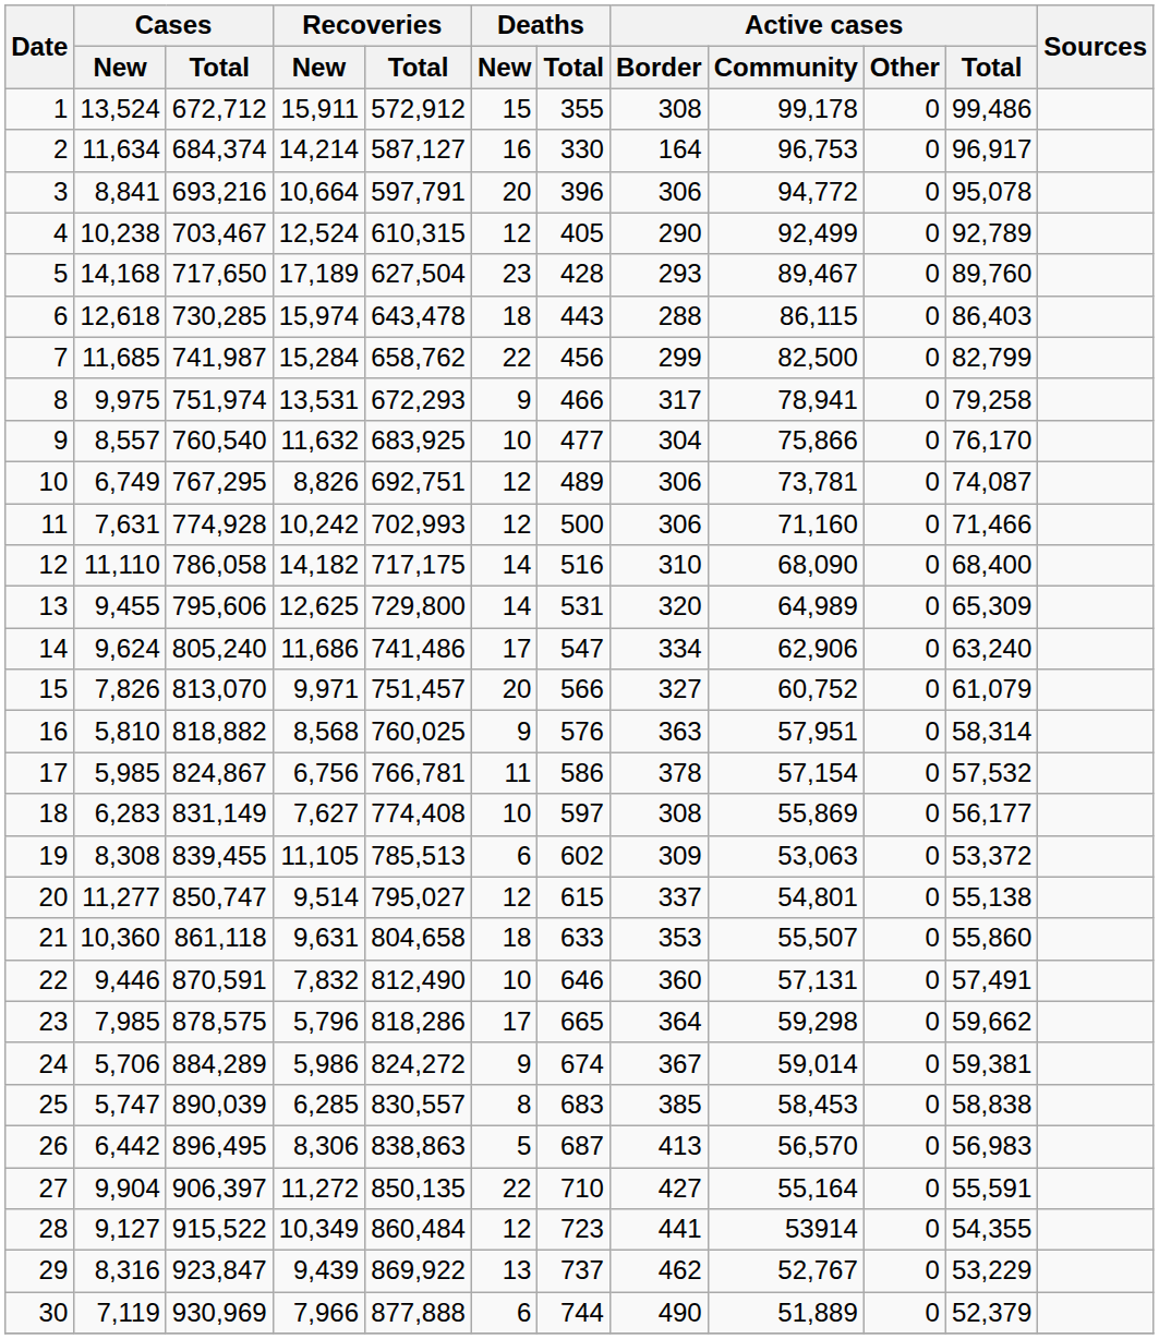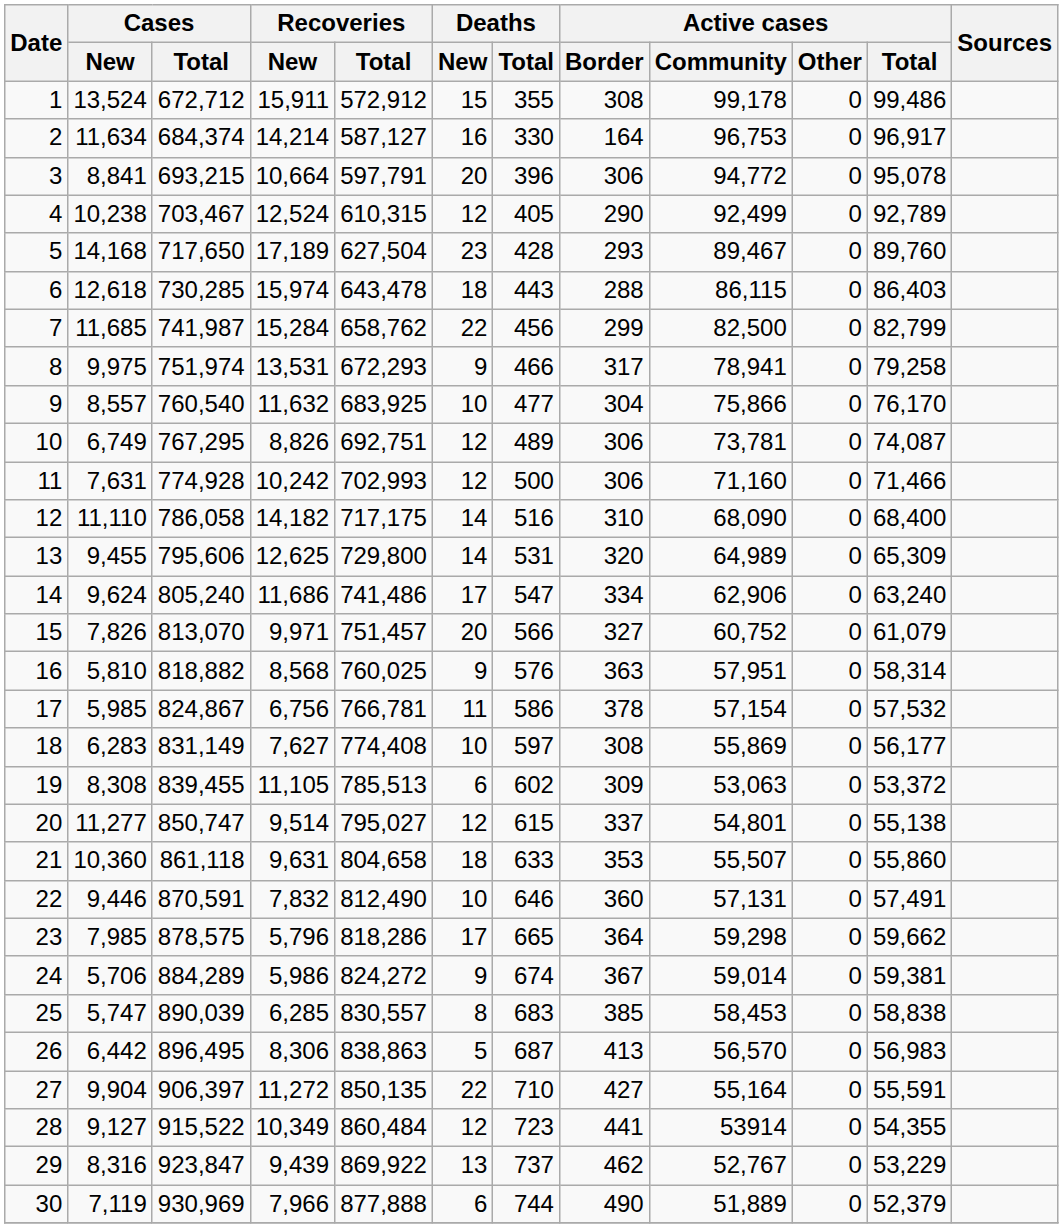 <table class="wikitable sortable mw-collapsible mw-collapsed sticky-header-multi sort-under" style="text-align:right;">
 <tr>
 <th rowspan=2>Date</th>
 <th colspan=2>Cases</th>
 <th colspan=2>Recoveries</th>
 <th colspan=2>Deaths</th>
 <th colspan=4>Active cases</th>
 <th rowspan=2 class="unsortable">Sources</th>
 </tr>
 <tr>
 <th>New</th>
 <th>Total</th>
 <th>New</th>
 <th>Total</th>
 <th>New</th>
 <th>Total</th>
 <th>Border</th>
 <th>Community</th>
 <th>Other</th>
 <th>Total</th>
 </tr>
 <tr>
 <td>1</td>
 <td>13,524</td>
 <td>672,712</td>
 <td>15,911</td>
 <td>572,912</td>
 <td>15</td>
 <td>355</td>
 <td>308</td>
 <td>99,178</td>
 <td>0</td>
 <td>99,486</td>
 <td></td>
 </tr>
 <tr>
 <td>2</td>
 <td>11,634</td>
 <td>684,374</td>
 <td>14,214</td>
 <td>587,127</td>
 <td>16</td>
 <td>330</td>
 <td>164</td>
 <td>96,753</td>
 <td>0</td>
 <td>96,917</td>
 <td></td>
 </tr>
 <tr>
 <td>3</td>
 <td>8,841</td>
-<td>693,216</td>
+<td>693,215</td>
 <td>10,664</td>
 <td>597,791</td>
 <td>20</td>
 <td>396</td>
 <td>306</td>
 <td>94,772</td>
 <td>0</td>
 <td>95,078</td>
 <td></td>
 </tr>
 <tr>
 <td>4</td>
 <td>10,238</td>
 <td>703,467</td>
 <td>12,524</td>
 <td>610,315</td>
 <td>12</td>
 <td>405</td>
 <td>290</td>
 <td>92,499</td>
 <td>0</td>
 <td>92,789</td>
 <td></td>
 </tr>
 <tr>
 <td>5</td>
 <td>14,168</td>
 <td>717,650</td>
 <td>17,189</td>
 <td>627,504</td>
 <td>23</td>
 <td>428</td>
 <td>293</td>
 <td>89,467</td>
 <td>0</td>
 <td>89,760</td>
 <td></td>
 </tr>
 <tr>
 <td>6</td>
 <td>12,618</td>
 <td>730,285</td>
 <td>15,974</td>
 <td>643,478</td>
 <td>18</td>
 <td>443</td>
 <td>288</td>
 <td>86,115</td>
 <td>0</td>
 <td>86,403</td>
 <td></td>
 </tr>
 <tr>
 <td>7</td>
 <td>11,685</td>
 <td>741,987</td>
 <td>15,284</td>
 <td>658,762</td>
 <td>22</td>
 <td>456</td>
 <td>299</td>
 <td>82,500</td>
 <td>0</td>
 <td>82,799</td>
 <td></td>
 </tr>
 <tr>
 <td>8</td>
 <td>9,975</td>
 <td>751,974</td>
 <td>13,531</td>
 <td>672,293</td>
 <td>9</td>
 <td>466</td>
 <td>317</td>
 <td>78,941</td>
 <td>0</td>
 <td>79,258</td>
 <td></td>
 </tr>
 <tr>
 <td>9</td>
 <td>8,557</td>
 <td>760,540</td>
 <td>11,632</td>
 <td>683,925</td>
 <td>10</td>
 <td>477</td>
 <td>304</td>
 <td>75,866</td>
 <td>0</td>
 <td>76,170</td>
 <td></td>
 </tr>
 <tr>
 <td>10</td>
 <td>6,749</td>
 <td>767,295</td>
 <td>8,826</td>
 <td>692,751</td>
 <td>12</td>
 <td>489</td>
 <td>306</td>
 <td>73,781</td>
 <td>0</td>
 <td>74,087</td>
 <td></td>
 </tr>
 <tr>
 <td>11</td>
 <td>7,631</td>
 <td>774,928</td>
 <td>10,242</td>
 <td>702,993</td>
 <td>12</td>
 <td>500</td>
 <td>306</td>
 <td>71,160</td>
 <td>0</td>
 <td>71,466</td>
 <td></td>
 </tr>
 <tr>
 <td>12</td>
 <td>11,110</td>
 <td>786,058</td>
 <td>14,182</td>
 <td>717,175</td>
 <td>14</td>
 <td>516</td>
 <td>310</td>
 <td>68,090</td>
 <td>0</td>
 <td>68,400</td>
 <td></td>
 </tr>
 <tr>
 <td>13</td>
 <td>9,455</td>
 <td>795,606</td>
 <td>12,625</td>
 <td>729,800</td>
 <td>14</td>
 <td>531</td>
 <td>320</td>
 <td>64,989</td>
 <td>0</td>
 <td>65,309</td>
 <td></td>
 </tr>
 <tr>
 <td>14</td>
 <td>9,624</td>
 <td>805,240</td>
 <td>11,686</td>
 <td>741,486</td>
 <td>17</td>
 <td>547</td>
 <td>334</td>
 <td>62,906</td>
 <td>0</td>
 <td>63,240</td>
 <td></td>
 </tr>
 <tr>
 <td>15</td>
 <td>7,826</td>
 <td>813,070</td>
 <td>9,971</td>
 <td>751,457</td>
 <td>20</td>
 <td>566</td>
 <td>327</td>
 <td>60,752</td>
 <td>0</td>
 <td>61,079</td>
 <td></td>
 </tr>
 <tr>
 <td>16</td>
 <td>5,810</td>
 <td>818,882</td>
 <td>8,568</td>
 <td>760,025</td>
 <td>9</td>
 <td>576</td>
 <td>363</td>
 <td>57,951</td>
 <td>0</td>
 <td>58,314</td>
 <td></td>
 </tr>
 <tr>
 <td>17</td>
 <td>5,985</td>
 <td>824,867</td>
 <td>6,756</td>
 <td>766,781</td>
 <td>11</td>
 <td>586</td>
 <td>378</td>
 <td>57,154</td>
 <td>0</td>
 <td>57,532</td>
 <td></td>
 </tr>
 <tr>
 <td>18</td>
 <td>6,283</td>
 <td>831,149</td>
 <td>7,627</td>
 <td>774,408</td>
 <td>10</td>
 <td>597</td>
 <td>308</td>
 <td>55,869</td>
 <td>0</td>
 <td>56,177</td>
 <td></td>
 </tr>
 <tr>
 <td>19</td>
 <td>8,308</td>
 <td>839,455</td>
 <td>11,105</td>
 <td>785,513</td>
 <td>6</td>
 <td>602</td>
 <td>309</td>
 <td>53,063</td>
 <td>0</td>
 <td>53,372</td>
 <td></td>
 </tr>
 <tr>
 <td>20</td>
 <td>11,277</td>
 <td>850,747</td>
 <td>9,514</td>
 <td>795,027</td>
 <td>12</td>
 <td>615</td>
 <td>337</td>
 <td>54,801</td>
 <td>0</td>
 <td>55,138</td>
 <td></td>
 </tr>
 <tr>
 <td>21</td>
 <td>10,360</td>
 <td>861,118</td>
 <td>9,631</td>
 <td>804,658</td>
 <td>18</td>
 <td>633</td>
 <td>353</td>
 <td>55,507</td>
 <td>0</td>
 <td>55,860</td>
 <td></td>
 </tr>
 <tr>
 <td>22</td>
 <td>9,446</td>
 <td>870,591</td>
 <td>7,832</td>
 <td>812,490</td>
 <td>10</td>
 <td>646</td>
 <td>360</td>
 <td>57,131</td>
 <td>0</td>
 <td>57,491</td>
 <td></td>
 </tr>
 <tr>
 <td>23</td>
 <td>7,985</td>
 <td>878,575</td>
 <td>5,796</td>
 <td>818,286</td>
 <td>17</td>
 <td>665</td>
 <td>364</td>
 <td>59,298</td>
 <td>0</td>
 <td>59,662</td>
 <td></td>
 </tr>
 <tr>
 <td>24</td>
 <td>5,706</td>
 <td>884,289</td>
 <td>5,986</td>
 <td>824,272</td>
 <td>9</td>
 <td>674</td>
 <td>367</td>
 <td>59,014</td>
 <td>0</td>
 <td>59,381</td>
 <td></td>
 </tr>
 <tr>
 <td>25</td>
 <td>5,747</td>
 <td>890,039</td>
 <td>6,285</td>
 <td>830,557</td>
 <td>8</td>
 <td>683</td>
 <td>385</td>
 <td>58,453</td>
 <td>0</td>
 <td>58,838</td>
 <td></td>
 </tr>
 <tr>
 <td>26</td>
 <td>6,442</td>
 <td>896,495</td>
 <td>8,306</td>
 <td>838,863</td>
 <td>5</td>
 <td>687</td>
 <td>413</td>
 <td>56,570</td>
 <td>0</td>
 <td>56,983</td>
 <td></td>
 </tr>
 <tr>
 <td>27</td>
 <td>9,904</td>
 <td>906,397</td>
 <td>11,272</td>
 <td>850,135</td>
 <td>22</td>
 <td>710</td>
 <td>427</td>
 <td>55,164</td>
 <td>0</td>
 <td>55,591</td>
 <td></td>
 </tr>
 <tr>
 <td>28</td>
 <td>9,127</td>
 <td>915,522</td>
 <td>10,349</td>
 <td>860,484</td>
 <td>12</td>
 <td>723</td>
 <td>441</td>
 <td>53914</td>
 <td>0</td>
 <td>54,355</td>
 <td></td>
 </tr>
 <tr>
 <td>29</td>
 <td>8,316</td>
 <td>923,847</td>
 <td>9,439</td>
 <td>869,922</td>
 <td>13</td>
 <td>737</td>
 <td>462</td>
 <td>52,767</td>
 <td>0</td>
 <td>53,229</td>
 <td></td>
 </tr>
 <tr>
 <td>30</td>
 <td>7,119</td>
 <td>930,969</td>
 <td>7,966</td>
 <td>877,888</td>
 <td>6</td>
 <td>744</td>
 <td>490</td>
 <td>51,889</td>
 <td>0</td>
 <td>52,379</td>
 <td></td>
 </tr>
 <tr>
 </tr>
 </table>
